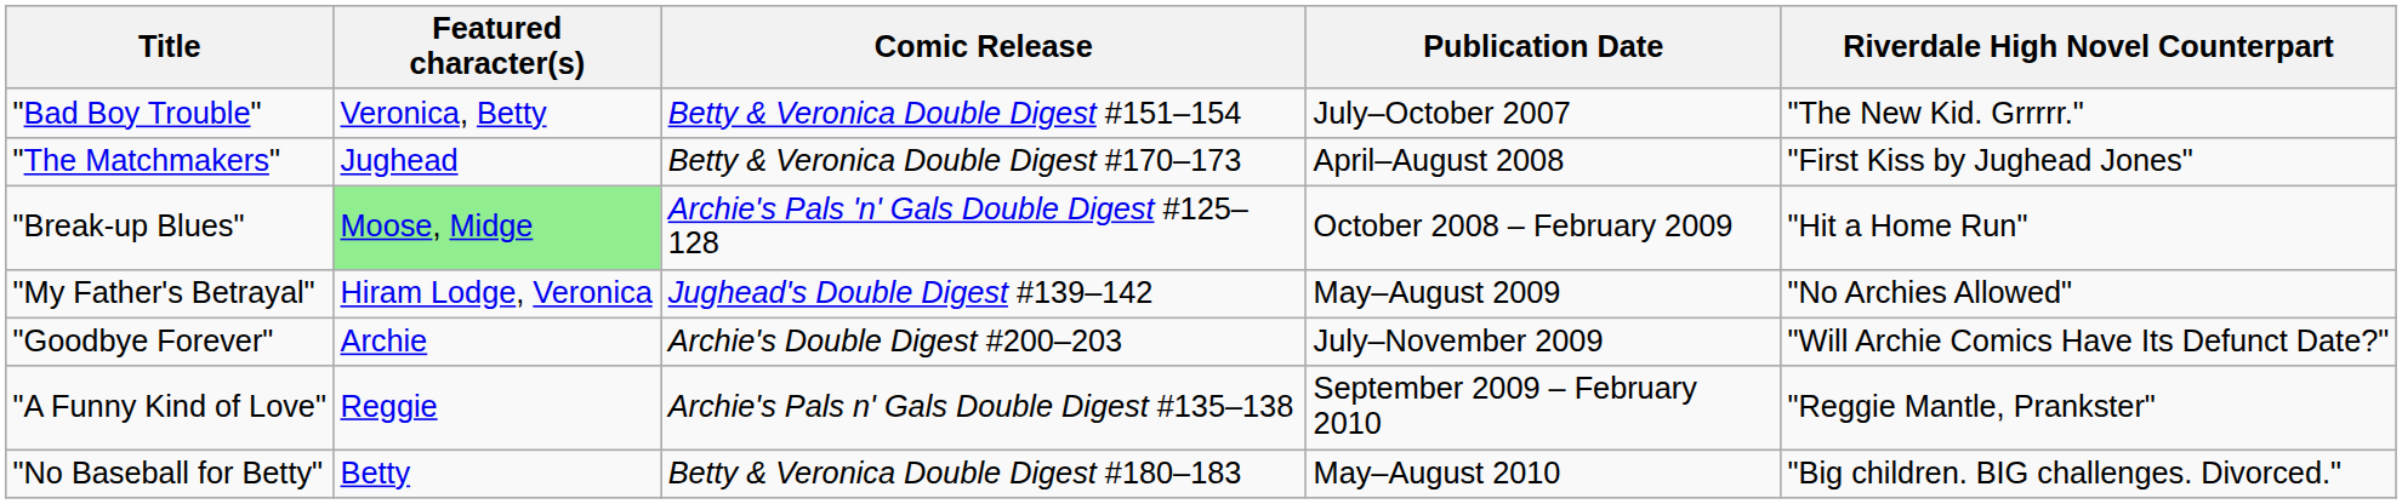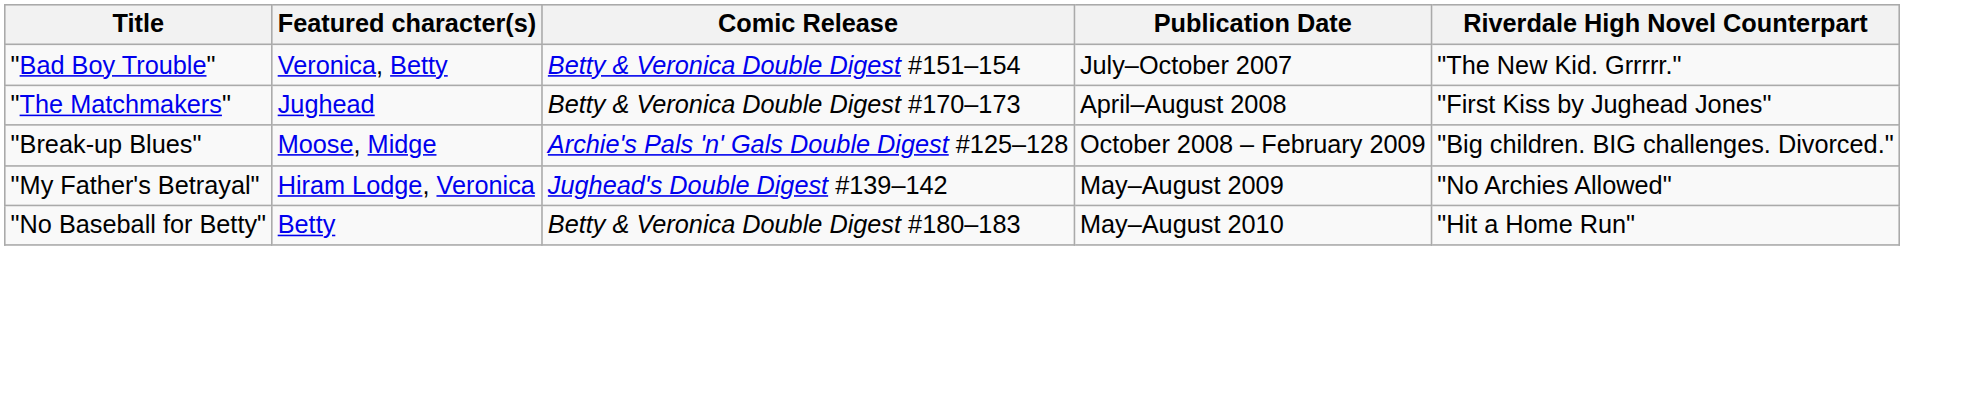 <table class="wikitable sortable" style-"font-size: 95%; center;">
 <tr>
 <th>Title</th>
 <th>Featured character(s)</th>
 <th>Comic Release</th>
 <th>Publication Date</th>
 <th>Riverdale High Novel Counterpart</th>
 </tr>
 <tr>
 <td>"<a href='#'>Bad Boy Trouble</a>"</td>
 <td><a href='#'>Veronica</a>, <a href='#'>Betty</a></td>
 <td><em><a href='#'>Betty & Veronica Double Digest</a></em> #151–154</td>
 <td>July–October 2007</td>
 <td>"The New Kid. Grrrrr."</td>
 </tr>
 <tr>
 <td>"<a href='#'>The Matchmakers</a>"</td>
 <td><a href='#'>Jughead</a></td>
 <td><em>Betty & Veronica Double Digest</em> #170–173</td>
 <td>April–August 2008</td>
 <td>"First Kiss by Jughead Jones"</td>
 </tr>
 <tr>
 <td>"Break-up Blues"</td>
-<td style="background: lightgreen;"><a href='#'>Moose</a>, <a href='#'>Midge</a></td>
+<td><a href='#'>Moose</a>, <a href='#'>Midge</a></td>
 <td><em><a href='#'>Archie's Pals 'n' Gals Double Digest</a></em> #125–128</td>
 <td>October 2008 – February 2009</td>
-<td>"Hit a Home Run"</td>
+<td>"Big children. BIG challenges. Divorced."</td>
 </tr>
 <tr>
 <td>"My Father's Betrayal"</td>
 <td><a href='#'>Hiram Lodge</a>, <a href='#'>Veronica</a></td>
 <td><em><a href='#'>Jughead's Double Digest</a></em> #139–142</td>
 <td>May–August 2009</td>
 <td>"No Archies Allowed"</td>
 </tr>
 <tr>
-<td>"Goodbye Forever"</td>
-<td><a href='#'>Archie</a></td>
-<td><em>Archie's Double Digest</em> #200–203</td>
-<td>July–November 2009</td>
-<td>"Will Archie Comics Have Its Defunct Date?"</td>
-</tr>
-<tr>
-<td>"A Funny Kind of Love"</td>
-<td><a href='#'>Reggie</a></td>
-<td><em>Archie's Pals n' Gals Double Digest</em> #135–138</td>
-<td>September 2009 – February 2010</td>
-<td>"Reggie Mantle, Prankster"</td>
-</tr>
-<tr>
 <td>"No Baseball for Betty"</td>
 <td><a href='#'>Betty</a></td>
 <td><em>Betty & Veronica Double Digest</em> #180–183</td>
 <td>May–August 2010</td>
-<td>"Big children. BIG challenges. Divorced."</td>
+<td>"Hit a Home Run"</td>
 </tr>
 </table>
